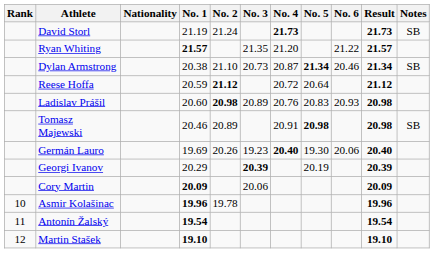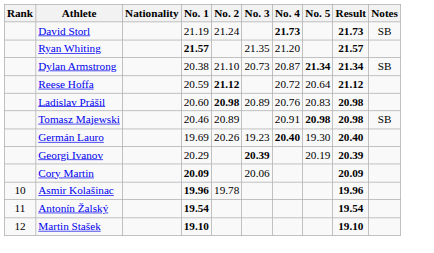 <table class="wikitable sortable" style="text-align:center">
 <tr>
 <th>Rank</th>
 <th>Athlete</th>
 <th>Nationality</th>
 <th>No. 1</th>
 <th>No. 2</th>
 <th>No. 3</th>
 <th>No. 4</th>
 <th>No. 5</th>
-<th>No. 6</th>
 <th>Result</th>
 <th>Notes</th>
 </tr>
 <tr>
 <td></td>
 <td align=left><a href='#'>David Storl</a></td>
 <td align=left></td>
 <td>21.19</td>
 <td>21.24</td>
 <td></td>
 <td><strong>21.73</strong></td>
-<td></td>
 <td></td>
 <td><strong>21.73</strong></td>
 <td>SB</td>
 </tr>
 <tr>
 <td></td>
 <td align=left><a href='#'>Ryan Whiting</a></td>
 <td align=left></td>
 <td><strong>21.57</strong></td>
 <td></td>
 <td>21.35</td>
 <td>21.20</td>
 <td></td>
-<td>21.22</td>
 <td><strong>21.57</strong></td>
 <td></td>
 </tr>
 <tr>
 <td></td>
 <td align=left><a href='#'>Dylan Armstrong</a></td>
 <td align=left></td>
 <td>20.38</td>
 <td>21.10</td>
 <td>20.73</td>
 <td>20.87</td>
 <td><strong>21.34</strong></td>
-<td>20.46</td>
 <td><strong>21.34</strong></td>
 <td>SB</td>
 </tr>
 <tr>
 <td></td>
 <td align=left><a href='#'>Reese Hoffa</a></td>
 <td align=left></td>
 <td>20.59</td>
 <td><strong>21.12</strong></td>
 <td></td>
 <td>20.72</td>
 <td>20.64</td>
-<td></td>
 <td><strong>21.12</strong></td>
 <td></td>
 </tr>
 <tr>
 <td></td>
 <td align=left><a href='#'>Ladislav Prášil</a></td>
 <td align=left></td>
 <td>20.60</td>
 <td><strong>20.98</strong></td>
 <td>20.89</td>
 <td>20.76</td>
 <td>20.83</td>
-<td>20.93</td>
 <td><strong>20.98</strong></td>
 <td></td>
 </tr>
 <tr>
 <td></td>
 <td align=left><a href='#'>Tomasz Majewski</a></td>
 <td align=left></td>
 <td>20.46</td>
 <td>20.89</td>
 <td></td>
 <td>20.91</td>
 <td><strong>20.98</strong></td>
-<td></td>
 <td><strong>20.98</strong></td>
 <td>SB</td>
 </tr>
 <tr>
 <td></td>
 <td align=left><a href='#'>Germán Lauro</a></td>
 <td align=left></td>
 <td>19.69</td>
 <td>20.26</td>
 <td>19.23</td>
 <td><strong>20.40</strong></td>
 <td>19.30</td>
-<td>20.06</td>
 <td><strong>20.40</strong></td>
 <td></td>
 </tr>
 <tr>
 <td></td>
 <td align=left><a href='#'>Georgi Ivanov</a></td>
 <td align=left></td>
 <td>20.29</td>
 <td></td>
 <td><strong>20.39</strong></td>
 <td></td>
 <td>20.19</td>
-<td></td>
 <td><strong>20.39</strong></td>
 <td></td>
 </tr>
 <tr>
 <td></td>
 <td align=left><a href='#'>Cory Martin</a></td>
 <td align=left></td>
 <td><strong>20.09</strong></td>
 <td></td>
 <td>20.06</td>
-<td></td>
 <td></td>
 <td></td>
 <td><strong>20.09</strong></td>
 <td></td>
 </tr>
 <tr>
 <td>10</td>
 <td align=left><a href='#'>Asmir Kolašinac</a></td>
 <td align=left></td>
 <td><strong>19.96</strong></td>
 <td>19.78</td>
 <td></td>
 <td></td>
 <td></td>
-<td></td>
 <td><strong>19.96</strong></td>
 <td></td>
 </tr>
 <tr>
 <td>11</td>
 <td align=left><a href='#'>Antonín Žalský</a></td>
 <td align=left></td>
 <td><strong>19.54</strong></td>
-<td></td>
 <td></td>
 <td></td>
 <td></td>
 <td></td>
 <td><strong>19.54</strong></td>
 <td></td>
 </tr>
 <tr>
 <td>12</td>
 <td align=left><a href='#'>Martin Stašek</a></td>
 <td align=left></td>
 <td><strong>19.10</strong></td>
 <td></td>
 <td></td>
 <td></td>
 <td></td>
-<td></td>
 <td><strong>19.10</strong></td>
 <td></td>
 </tr>
 </table>
